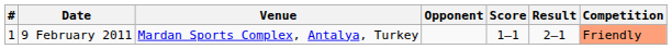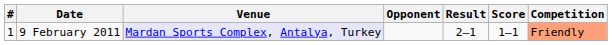 <table class="wikitable">
 <tr>
 <th>#</th>
 <th>Date</th>
 <th>Venue</th>
 <th>Opponent</th>
+<th>Result</th>
 <th>Score</th>
-<th>Result</th>
 <th>Competition</th>
 </tr>
 <tr>
 <td align="center">1</td>
 <td>9 February 2011</td>
-<td><a href='#'>Mardan Sports Complex</a>, <a href='#'>Antalya</a>, Turkey</td>
+<td style="background: lavender;"><a href='#'>Mardan Sports Complex</a>, <a href='#'>Antalya</a>, Turkey</td>
 <td></td>
+<td align="center">2–1</td>
 <td align="center">1–1</td>
-<td align="center">2–1</td>
 <td style="background: lightsalmon;">Friendly</td>
 </tr>
 </table>
